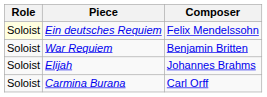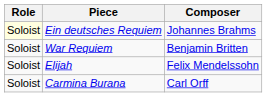 <table class="wikitable">
 <tr>
 <th>Role</th>
 <th>Piece</th>
 <th>Composer</th>
 </tr>
 <tr>
 <td style="background: lightyellow;">Soloist</td>
 <td><em><a href='#'>Ein deutsches Requiem</a></em></td>
-<td><a href='#'>Felix Mendelssohn</a></td>
+<td><a href='#'>Johannes Brahms</a></td>
 </tr>
 <tr>
 <td>Soloist</td>
 <td><em><a href='#'>War Requiem</a></em></td>
 <td><a href='#'>Benjamin Britten</a></td>
 </tr>
 <tr>
 <td>Soloist</td>
 <td><em><a href='#'>Elijah</a></em></td>
-<td><a href='#'>Johannes Brahms</a></td>
+<td><a href='#'>Felix Mendelssohn</a></td>
 </tr>
 <tr>
 <td>Soloist</td>
 <td><em><a href='#'>Carmina Burana</a></em></td>
 <td><a href='#'>Carl Orff</a></td>
 </tr>
 </table>
